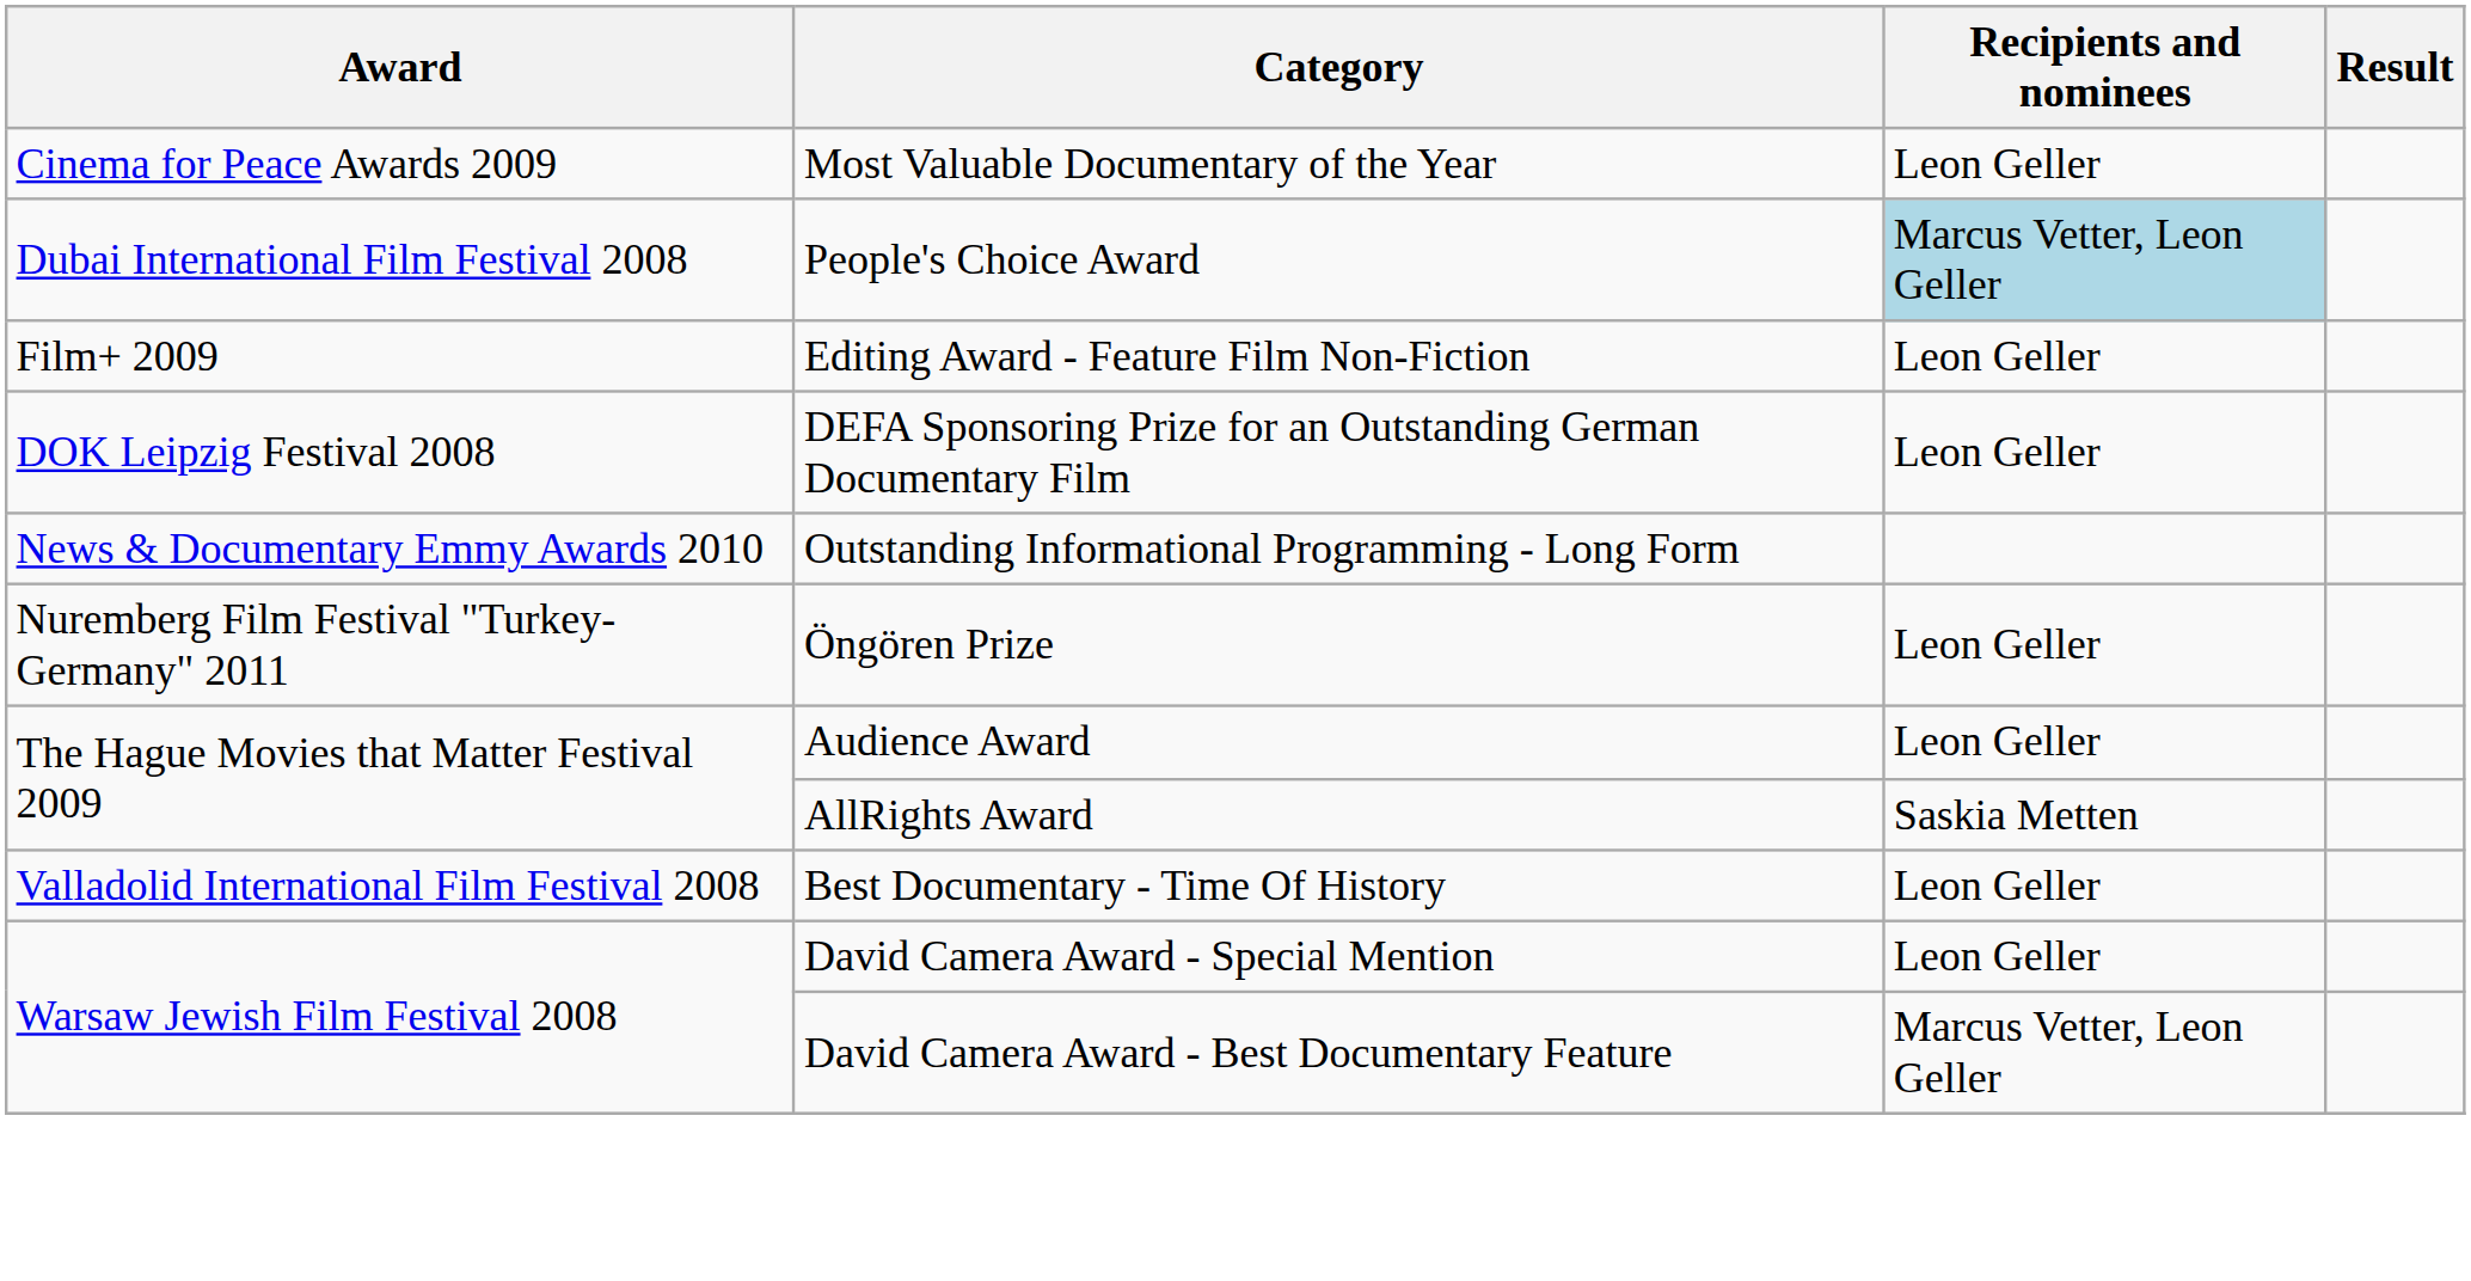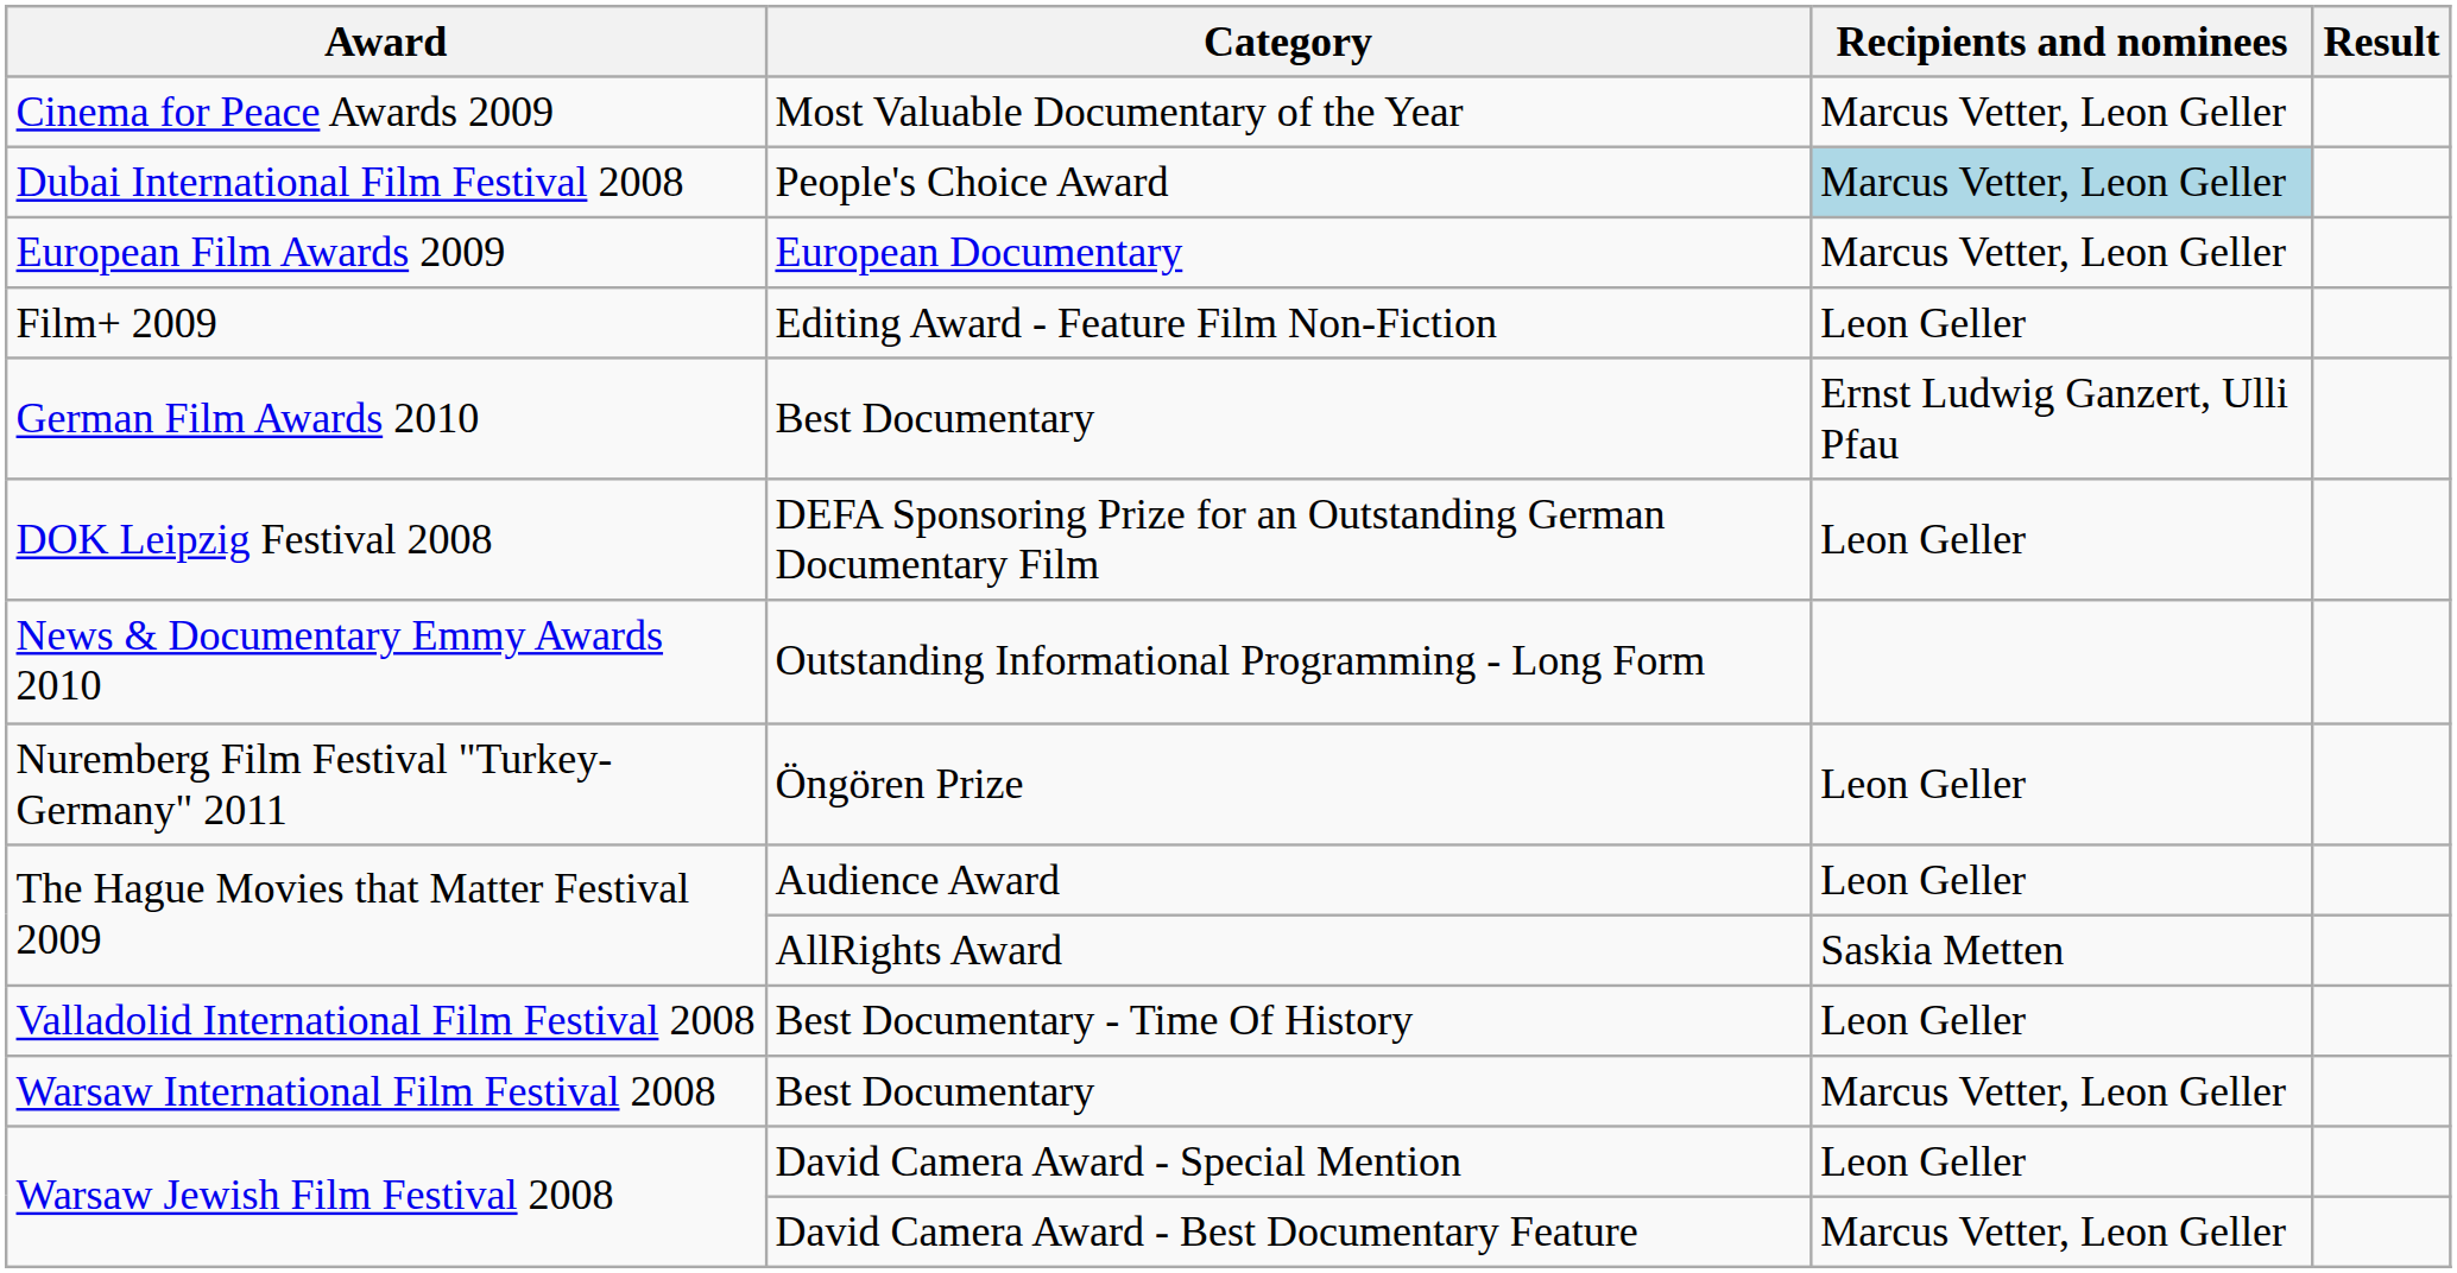 <table class="wikitable" style="font-size: 95%;">
 <tr style="background:#ccc; text-align:center;">
 <th>Award</th>
 <th>Category</th>
 <th>Recipients and nominees</th>
 <th>Result</th>
 </tr>
 <tr>
 <td><a href='#'>Cinema for Peace</a> Awards 2009</td>
 <td>Most Valuable Documentary of the Year</td>
-<td>Leon Geller</td>
+<td>Marcus Vetter, Leon Geller</td>
 <td></td>
 </tr>
 <tr>
 <td><a href='#'>Dubai International Film Festival</a> 2008</td>
 <td>People's Choice Award</td>
 <td style="background: lightblue;">Marcus Vetter, Leon Geller</td>
 <td></td>
 </tr>
 <tr>
+<td><a href='#'>European Film Awards</a> 2009</td>
+<td><a href='#'>European Documentary</a></td>
+<td>Marcus Vetter, Leon Geller</td>
+<td></td>
+</tr>
+<tr>
 <td>Film+ 2009</td>
 <td>Editing Award - Feature Film Non-Fiction</td>
 <td>Leon Geller</td>
+<td></td>
+</tr>
+<tr>
+<td><a href='#'>German Film Awards</a> 2010</td>
+<td>Best Documentary</td>
+<td>Ernst Ludwig Ganzert, Ulli Pfau</td>
 <td></td>
 </tr>
 <tr>
 <td><a href='#'>DOK Leipzig</a> Festival 2008</td>
 <td>DEFA Sponsoring Prize for an Outstanding German Documentary Film</td>
 <td>Leon Geller</td>
 <td></td>
 </tr>
 <tr>
 <td><a href='#'>News & Documentary Emmy Awards</a> 2010</td>
 <td>Outstanding Informational Programming - Long Form</td>
 <td></td>
 <td></td>
 </tr>
 <tr>
 <td>Nuremberg Film Festival "Turkey-Germany" 2011</td>
 <td>Öngören Prize</td>
 <td>Leon Geller</td>
 <td></td>
 </tr>
 <tr>
 <td rowspan=2>The Hague Movies that Matter Festival 2009</td>
 <td>Audience Award</td>
 <td>Leon Geller</td>
 <td></td>
 </tr>
 <tr>
 <td>AllRights Award</td>
 <td>Saskia Metten</td>
 <td></td>
 </tr>
 <tr>
 <td><a href='#'>Valladolid International Film Festival</a> 2008</td>
 <td>Best Documentary - Time Of History</td>
 <td>Leon Geller</td>
 <td></td>
 </tr>
 <tr>
+<td><a href='#'>Warsaw International Film Festival</a> 2008</td>
+<td>Best Documentary</td>
+<td>Marcus Vetter, Leon Geller</td>
+<td></td>
+</tr>
+<tr>
 <td rowspan=2><a href='#'>Warsaw Jewish Film Festival</a> 2008</td>
 <td>David Camera Award - Special Mention</td>
 <td>Leon Geller</td>
 <td></td>
 </tr>
 <tr>
 <td>David Camera Award - Best Documentary Feature</td>
 <td>Marcus Vetter, Leon Geller</td>
 <td></td>
 </tr>
 <tr>
 </tr>
 </table>
